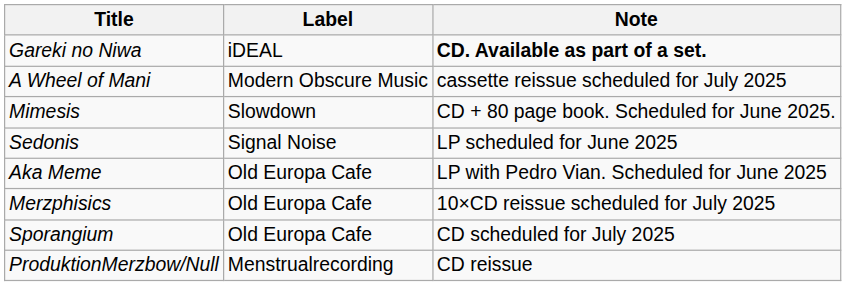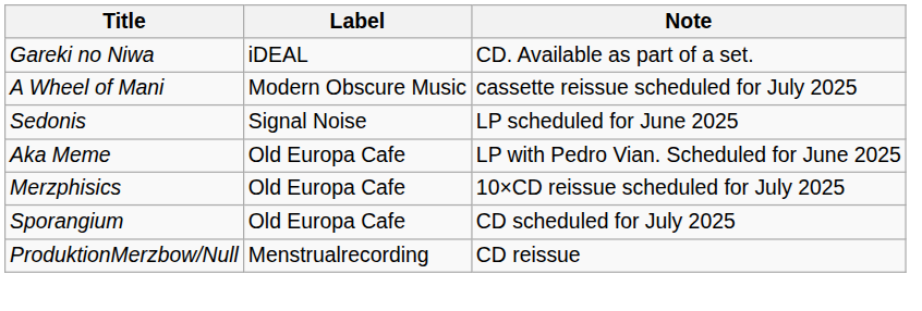 <table class="wikitable">
 <tr>
 <th>Title</th>
 <th>Label</th>
 <th>Note</th>
 </tr>
 <tr>
 <td><em>Gareki no Niwa</em></td>
 <td>iDEAL</td>
-<td><strong>CD. Available as part of a set.</strong></td>
+<td>CD. Available as part of a set.</td>
 </tr>
 <tr>
 <td><em>A Wheel of Mani</em></td>
 <td>Modern Obscure Music</td>
 <td>cassette reissue scheduled for July 2025</td>
-</tr>
-<tr>
-<td><em>Mimesis</em></td>
-<td>Slowdown</td>
-<td>CD + 80 page book. Scheduled for June 2025.</td>
 </tr>
 <tr>
 <td><em>Sedonis</em></td>
 <td>Signal Noise</td>
 <td>LP scheduled for June 2025</td>
 </tr>
 <tr>
 <td><em>Aka Meme</em></td>
 <td>Old Europa Cafe</td>
 <td>LP with Pedro Vian. Scheduled for June 2025</td>
 </tr>
 <tr>
 <td><em>Merzphisics</em></td>
 <td>Old Europa Cafe</td>
 <td>10×CD reissue scheduled for July 2025</td>
 </tr>
 <tr>
 <td><em>Sporangium</em></td>
 <td>Old Europa Cafe</td>
 <td>CD scheduled for July 2025</td>
 </tr>
 <tr>
 <td><em>ProduktionMerzbow/Null</em></td>
 <td>Menstrualrecording</td>
 <td>CD reissue</td>
 </tr>
 </table>
